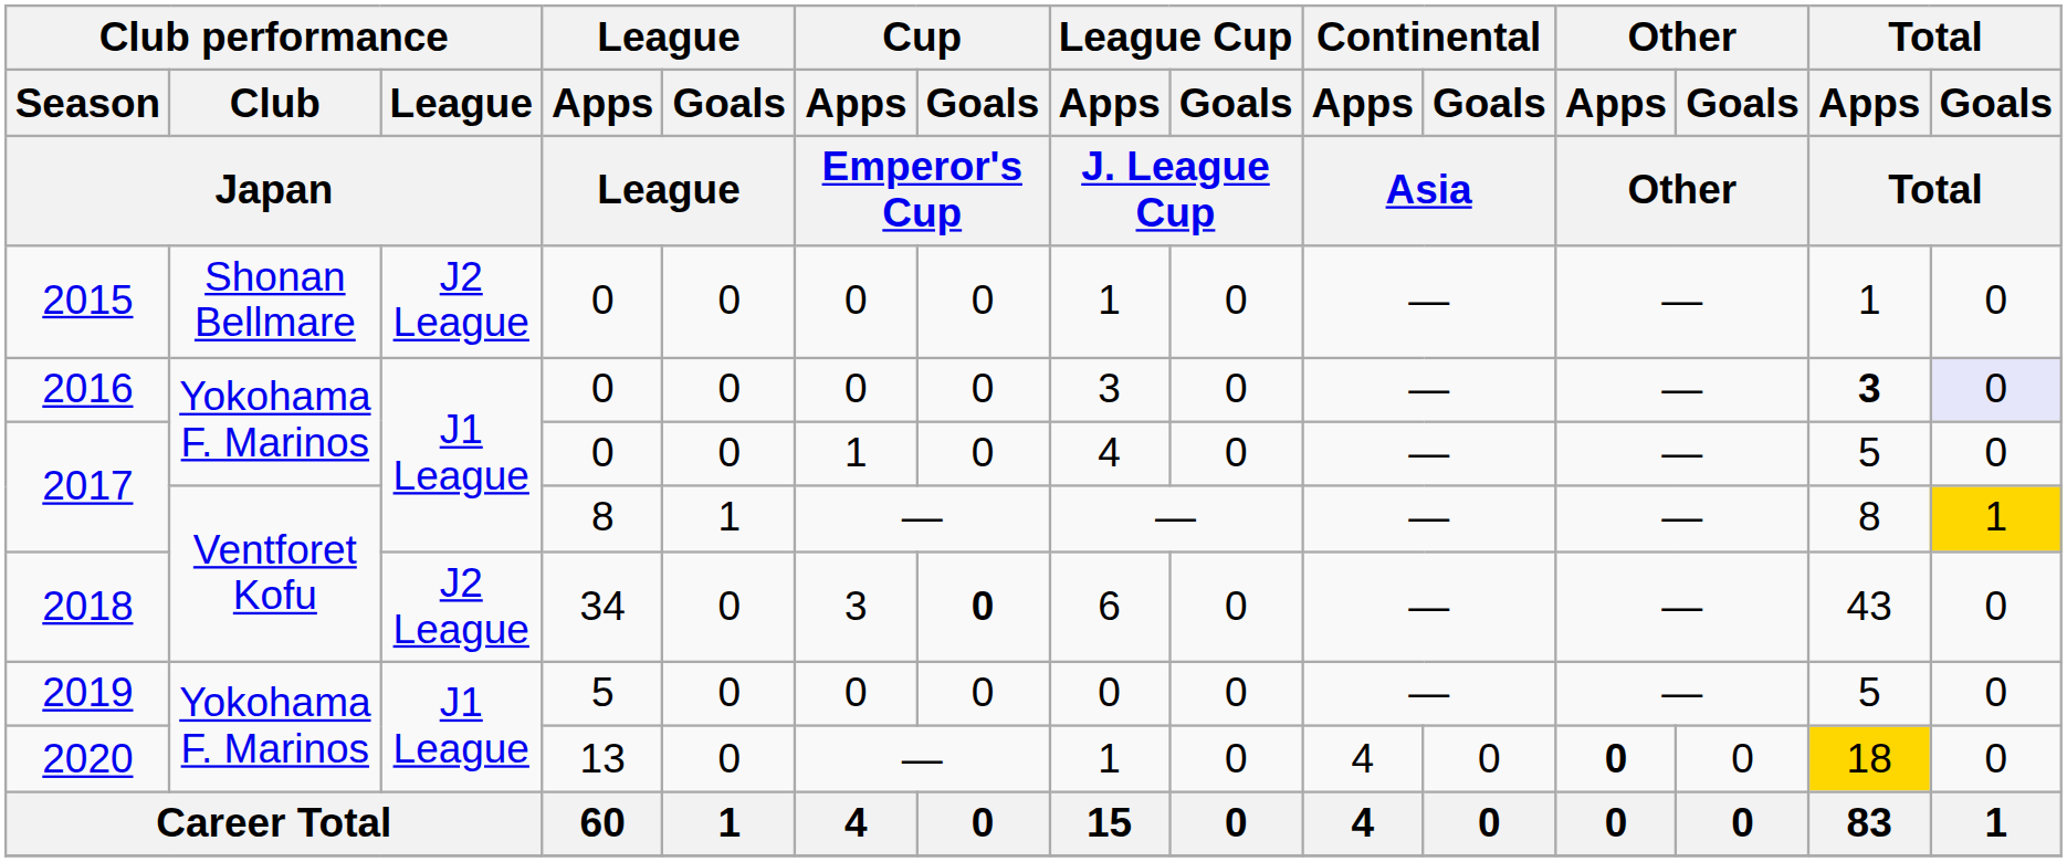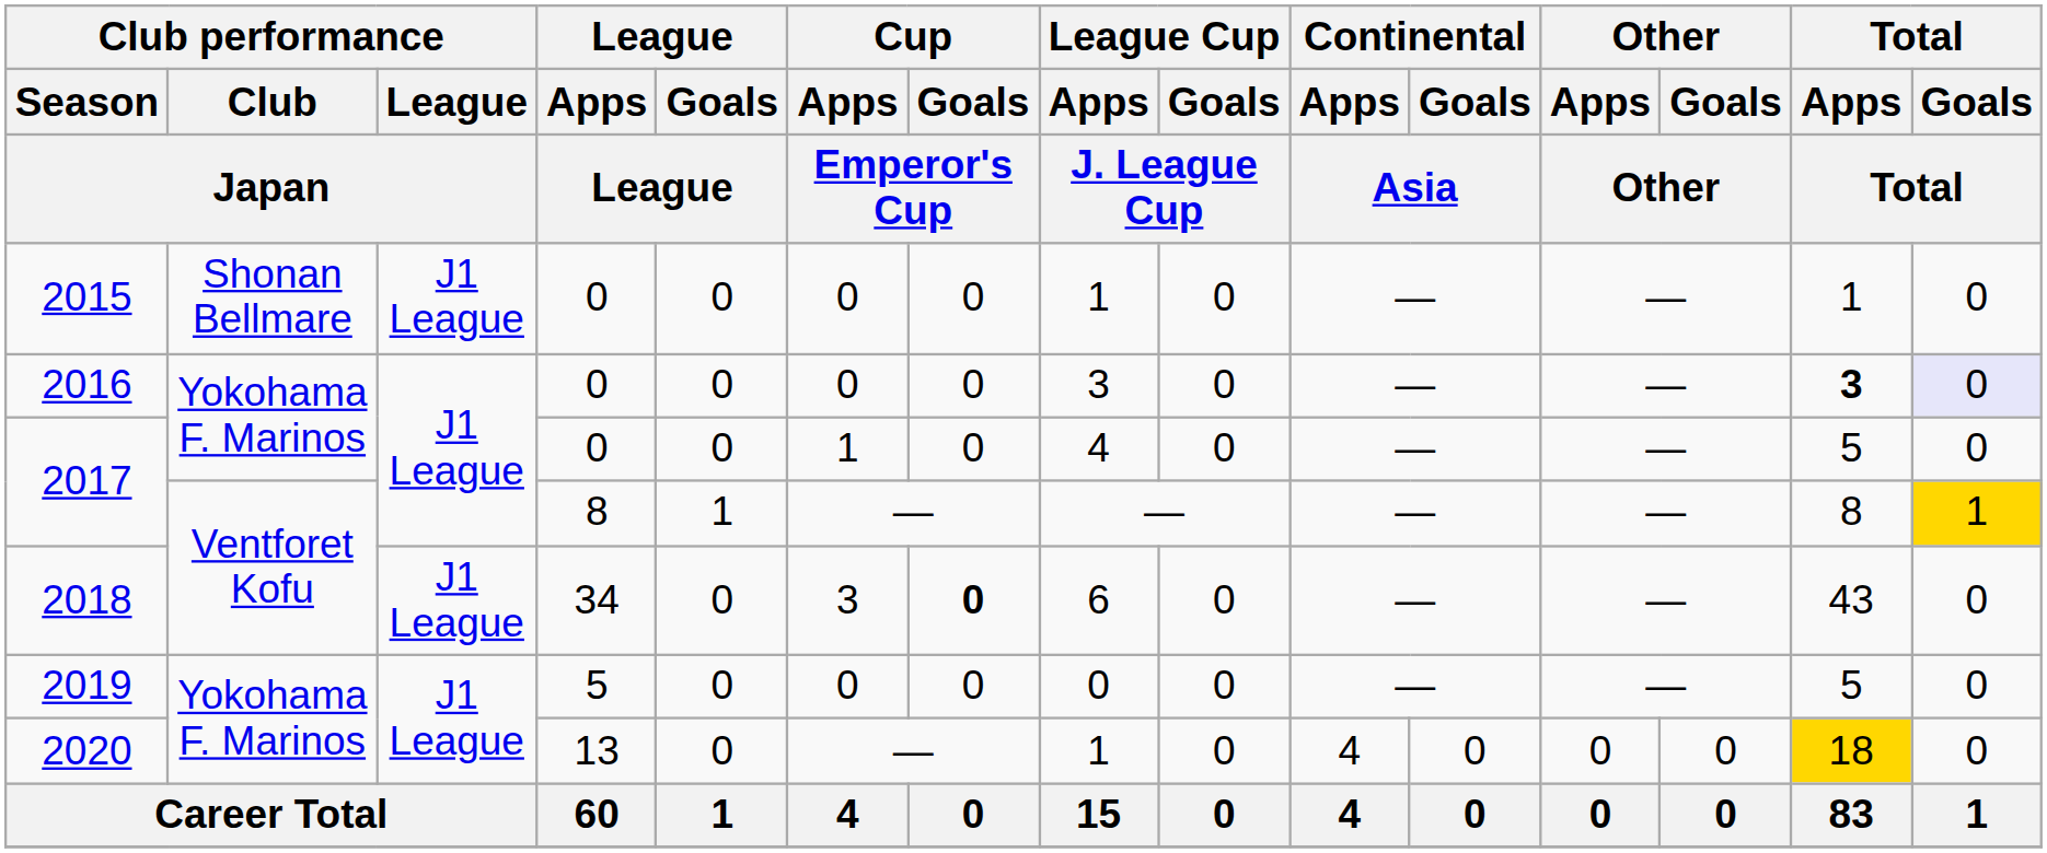 <table class="wikitable" style="text-align:center;">
 <tr>
 <th colspan=3>Club performance</th>
 <th colspan=2>League</th>
 <th colspan=2>Cup</th>
 <th colspan=2>League Cup</th>
 <th colspan=2>Continental</th>
 <th colspan=2>Other</th>
 <th colspan=2>Total</th>
 </tr>
 <tr>
 <th>Season</th>
 <th>Club</th>
 <th>League</th>
 <th>Apps</th>
 <th>Goals</th>
 <th>Apps</th>
 <th>Goals</th>
 <th>Apps</th>
 <th>Goals</th>
 <th>Apps</th>
 <th>Goals</th>
 <th>Apps</th>
 <th>Goals</th>
 <th>Apps</th>
 <th>Goals</th>
 </tr>
 <tr>
 <th colspan=3>Japan</th>
 <th colspan=2>League</th>
 <th colspan=2><a href='#'>Emperor's Cup</a></th>
 <th colspan=2><a href='#'>J. League Cup</a></th>
 <th colspan=2><a href='#'>Asia</a></th>
 <th colspan=2>Other</th>
 <th colspan=2>Total</th>
 </tr>
 <tr>
 <td><a href='#'>2015</a></td>
 <td><a href='#'>Shonan Bellmare</a></td>
-<td><a href='#'>J2 League</a></td>
+<td><a href='#'>J1 League</a></td>
 <td>0</td>
 <td>0</td>
 <td>0</td>
 <td>0</td>
 <td>1</td>
 <td>0</td>
 <td colspan="2">—</td>
 <td colspan="2">—</td>
 <td>1</td>
 <td>0</td>
 </tr>
 <tr>
 <td><a href='#'>2016</a></td>
 <td rowspan="2"><a href='#'>Yokohama F. Marinos</a></td>
 <td rowspan="3"><a href='#'>J1 League</a></td>
 <td>0</td>
 <td>0</td>
 <td>0</td>
 <td>0</td>
 <td>3</td>
 <td>0</td>
 <td colspan="2">—</td>
 <td colspan="2">—</td>
 <td><strong>3</strong></td>
 <td style="background: lavender;">0</td>
 </tr>
 <tr>
 <td rowspan="2"><a href='#'>2017</a></td>
 <td>0</td>
 <td>0</td>
 <td>1</td>
 <td>0</td>
 <td>4</td>
 <td>0</td>
 <td colspan="2">—</td>
 <td colspan="2">—</td>
 <td>5</td>
 <td>0</td>
 </tr>
 <tr>
 <td rowspan="2"><a href='#'>Ventforet Kofu</a></td>
 <td>8</td>
 <td>1</td>
 <td colspan="2">—</td>
 <td colspan="2">—</td>
 <td colspan="2">—</td>
 <td colspan="2">—</td>
 <td>8</td>
 <td style="background: gold;">1</td>
 </tr>
 <tr>
 <td><a href='#'>2018</a></td>
-<td><a href='#'>J2 League</a></td>
+<td><a href='#'>J1 League</a></td>
 <td>34</td>
 <td>0</td>
 <td>3</td>
 <td><strong>0</strong></td>
 <td>6</td>
 <td>0</td>
 <td colspan="2">—</td>
 <td colspan="2">—</td>
 <td>43</td>
 <td>0</td>
 </tr>
 <tr>
 <td><a href='#'>2019</a></td>
 <td rowspan="2"><a href='#'>Yokohama F. Marinos</a></td>
 <td rowspan="2"><a href='#'>J1 League</a></td>
 <td>5</td>
 <td>0</td>
 <td>0</td>
 <td>0</td>
 <td>0</td>
 <td>0</td>
 <td colspan="2">—</td>
 <td colspan="2">—</td>
 <td>5</td>
 <td>0</td>
 </tr>
 <tr>
 <td><a href='#'>2020</a></td>
 <td>13</td>
 <td>0</td>
 <td colspan="2">—</td>
 <td>1</td>
 <td>0</td>
 <td>4</td>
 <td>0</td>
-<td><strong>0</strong></td>
+<td>0</td>
 <td>0</td>
 <td style="background: gold;">18</td>
 <td>0</td>
 </tr>
 <tr>
 <th colspan=3>Career Total</th>
 <th>60</th>
 <th>1</th>
 <th>4</th>
 <th>0</th>
 <th>15</th>
 <th>0</th>
 <th>4</th>
 <th>0</th>
 <th>0</th>
 <th>0</th>
 <th>83</th>
 <th>1</th>
 </tr>
 <tr>
 </tr>
 </table>
